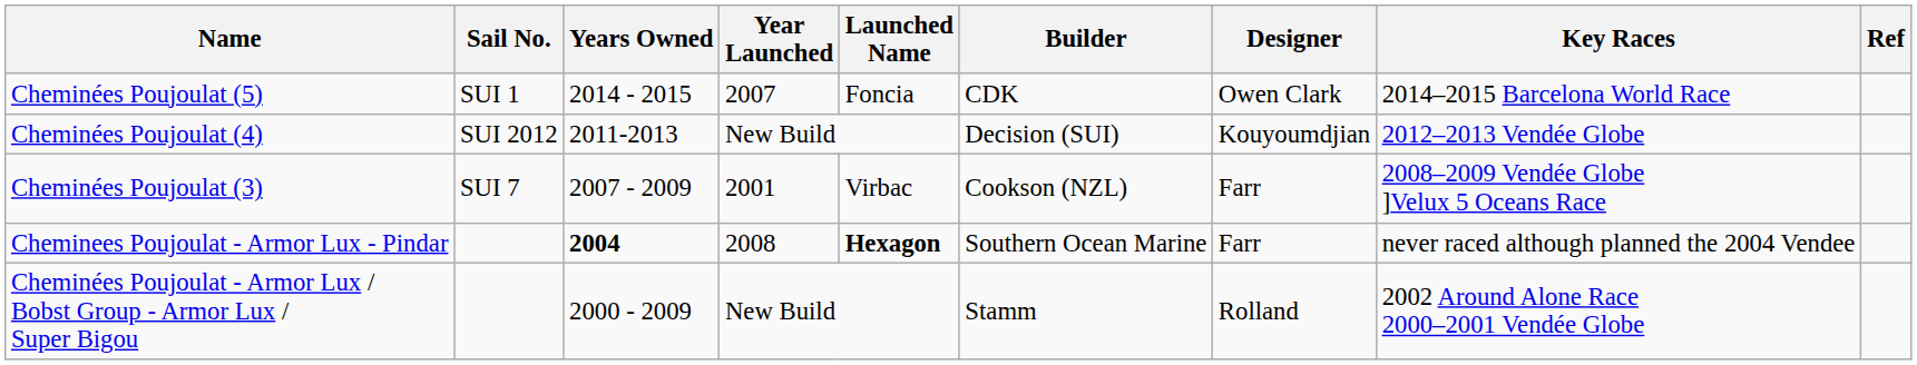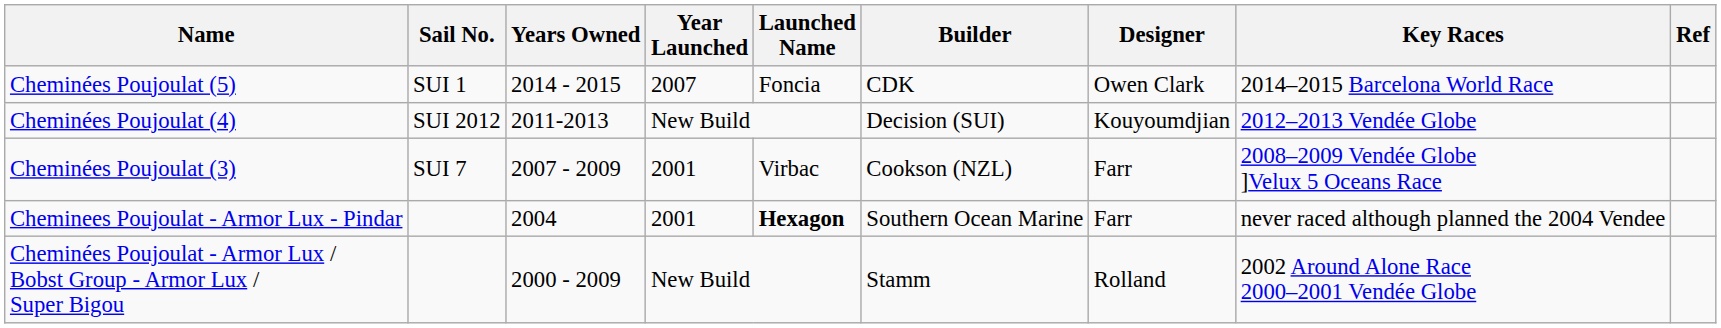 <table class="wikitable sortable">
 <tr>
 <th>Name</th>
 <th>Sail No.</th>
 <th>Years Owned</th>
 <th>Year<br>Launched</th>
 <th>Launched<br>Name</th>
 <th>Builder</th>
 <th>Designer</th>
 <th>Key Races</th>
 <th>Ref</th>
 </tr>
 <tr>
 <td><a href='#'>Cheminées Poujoulat (5)</a></td>
 <td>SUI 1</td>
 <td>2014 - 2015</td>
 <td>2007</td>
 <td>Foncia</td>
 <td>CDK</td>
 <td>Owen Clark</td>
 <td>2014–2015 <a href='#'>Barcelona World Race</a></td>
 <td></td>
 </tr>
 <tr>
 <td><a href='#'>Cheminées Poujoulat (4)</a></td>
 <td>SUI 2012</td>
 <td>2011-2013</td>
 <td colspan=2>New Build</td>
 <td>Decision (SUI)</td>
 <td>Kouyoumdjian</td>
 <td><a href='#'>2012–2013 Vendée Globe</a></td>
 </tr>
 <tr>
 <td><a href='#'>Cheminées Poujoulat (3)</a></td>
 <td>SUI 7</td>
 <td>2007 - 2009</td>
 <td>2001</td>
 <td>Virbac</td>
 <td>Cookson (NZL)</td>
 <td>Farr</td>
 <td><a href='#'>2008–2009 Vendée Globe</a><br>]<a href='#'>Velux 5 Oceans Race</a></td>
 <td></td>
 </tr>
 <tr>
 <td><a href='#'>Cheminees Poujoulat - Armor Lux - Pindar</a></td>
 <td></td>
-<td><strong>2004</strong></td>
-<td>2008</td>
+<td>2004</td>
+<td>2001</td>
 <td><strong>Hexagon</strong></td>
 <td>Southern Ocean Marine</td>
 <td>Farr</td>
 <td>never raced although planned the 2004 Vendee</td>
 <td></td>
 </tr>
 <tr>
 <td><a href='#'>Cheminées Poujoulat - Armor Lux</a> /<br><a href='#'>Bobst Group - Armor Lux</a> /<br><a href='#'>Super Bigou</a></td>
 <td></td>
 <td>2000 - 2009</td>
 <td colspan=2>New Build</td>
 <td>Stamm</td>
 <td>Rolland</td>
 <td>2002 <a href='#'>Around Alone Race</a><br><a href='#'>2000–2001 Vendée Globe</a></td>
 <td></td>
 </tr>
 </table>
